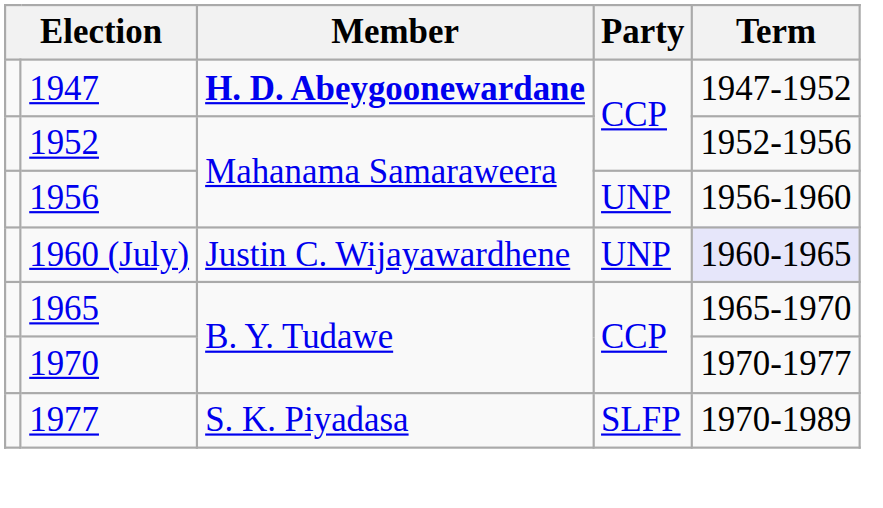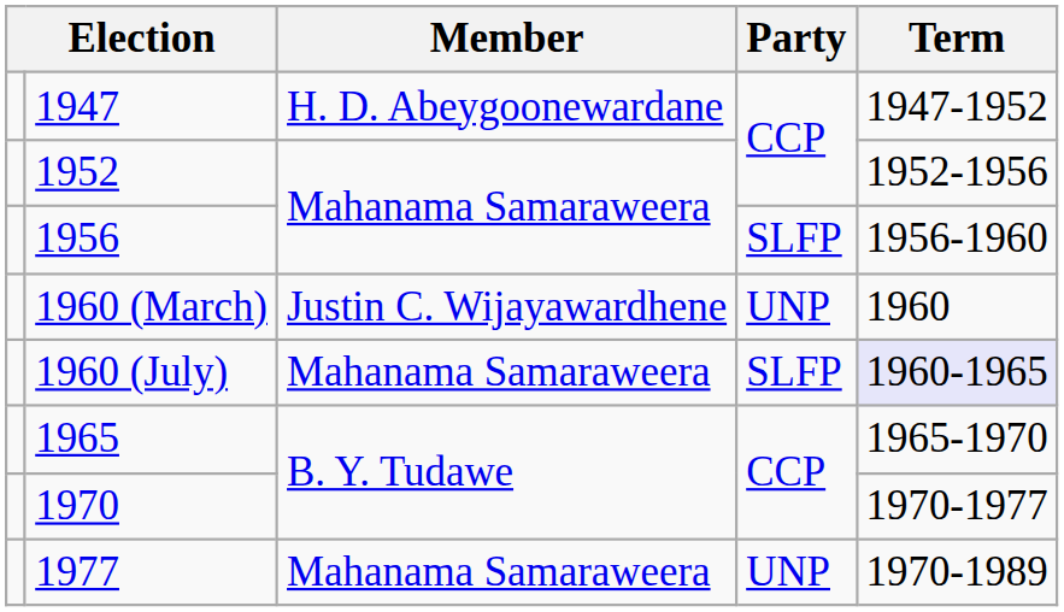 <table class="wikitable">
 <tr>
 <th colspan="2">Election</th>
 <th>Member</th>
 <th>Party</th>
 <th>Term</th>
 </tr>
 <tr>
 <td style="background-color: "></td>
 <td><a href='#'>1947</a></td>
-<td><strong><a href='#'>H. D. Abeygoonewardane</a></strong></td>
+<td><a href='#'>H. D. Abeygoonewardane</a></td>
 <td rowspan=2><a href='#'>CCP</a></td>
 <td>1947-1952</td>
 </tr>
 <tr>
 <td style="background-color: "></td>
 <td><a href='#'>1952</a></td>
 <td rowspan=2><a href='#'>Mahanama Samaraweera</a></td>
 <td>1952-1956</td>
 </tr>
 <tr>
 <td style="background-color: "></td>
 <td><a href='#'>1956</a></td>
-<td><a href='#'>UNP</a></td>
+<td><a href='#'>SLFP</a></td>
 <td>1956-1960</td>
 </tr>
 <tr>
 <td style="background-color: "></td>
-<td><a href='#'>1960 (July)</a></td>
+<td><a href='#'>1960 (March)</a></td>
 <td><a href='#'>Justin C. Wijayawardhene</a></td>
 <td><a href='#'>UNP</a></td>
+<td>1960</td>
+</tr>
+<tr>
+<td style="background-color: "></td>
+<td><a href='#'>1960 (July)</a></td>
+<td><a href='#'>Mahanama Samaraweera</a></td>
+<td><a href='#'>SLFP</a></td>
 <td style="background: lavender;">1960-1965</td>
 </tr>
 <tr>
 <td style="background-color: "></td>
 <td><a href='#'>1965</a></td>
 <td rowspan=2><a href='#'>B. Y. Tudawe</a></td>
 <td rowspan=2><a href='#'>CCP</a></td>
 <td>1965-1970</td>
 </tr>
 <tr>
 <td style="background-color: "></td>
 <td><a href='#'>1970</a></td>
 <td>1970-1977</td>
 </tr>
 <tr>
 <td style="background-color: "></td>
 <td><a href='#'>1977</a></td>
-<td><a href='#'>S. K. Piyadasa</a></td>
-<td><a href='#'>SLFP</a></td>
+<td><a href='#'>Mahanama Samaraweera</a></td>
+<td><a href='#'>UNP</a></td>
 <td>1970-1989</td>
 </tr>
 </table>
